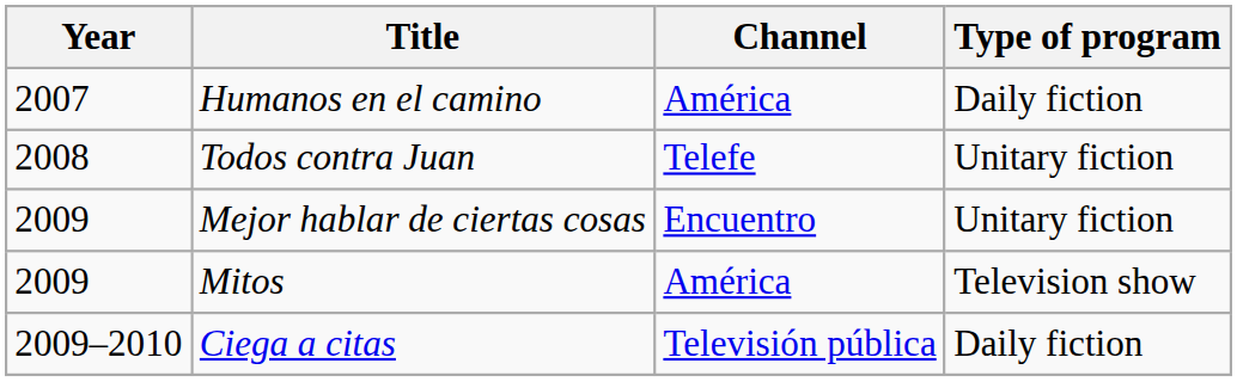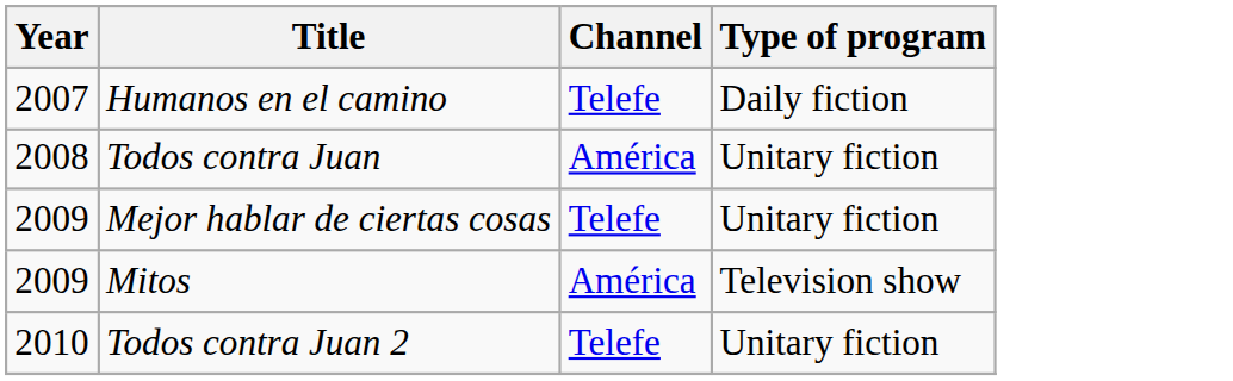 <table class="wikitable" style="font-size: 90%;">
 <tr>
 <th>Year</th>
 <th>Title</th>
 <th>Channel</th>
 <th>Type of program</th>
 </tr>
 <tr>
 <td>2007</td>
 <td><em>Humanos en el camino</em></td>
-<td><a href='#'>América</a></td>
+<td><a href='#'>Telefe</a></td>
 <td>Daily fiction</td>
 </tr>
 <tr>
 <td>2008</td>
 <td><em>Todos contra Juan</em></td>
-<td><a href='#'>Telefe</a></td>
+<td><a href='#'>América</a></td>
 <td>Unitary fiction</td>
 </tr>
 <tr>
 <td>2009</td>
 <td><em>Mejor hablar de ciertas cosas</em></td>
-<td><a href='#'>Encuentro</a></td>
+<td><a href='#'>Telefe</a></td>
 <td>Unitary fiction</td>
 </tr>
 <tr>
 <td>2009</td>
 <td><em>Mitos</em></td>
 <td><a href='#'>América</a></td>
 <td>Television show</td>
 </tr>
 <tr>
-<td>2009–2010</td>
-<td><em><a href='#'>Ciega a citas</a></em></td>
-<td><a href='#'>Televisión pública</a></td>
-<td>Daily fiction</td>
+<td>2010</td>
+<td><em>Todos contra Juan 2</em></td>
+<td><a href='#'>Telefe</a></td>
+<td>Unitary fiction</td>
 </tr>
 <tr>
 </tr>
 </table>
